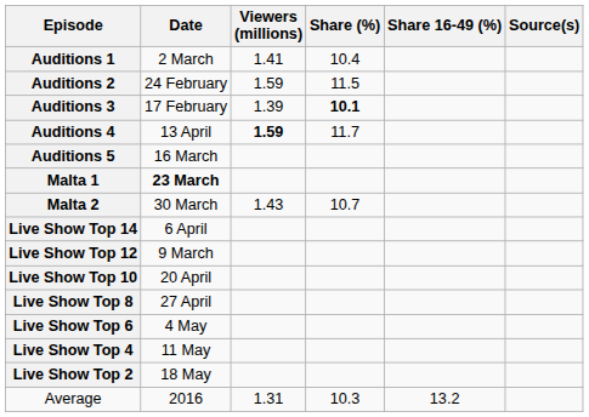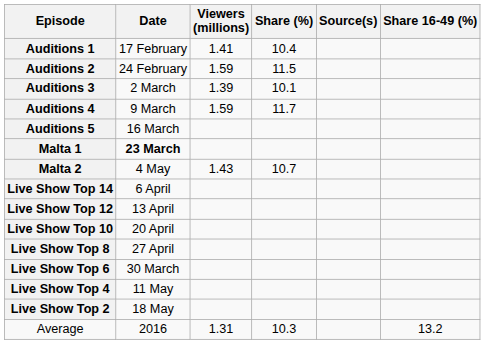 <table class="wikitable sortable" style="text-align:center">
 <tr>
 <th>Episode</th>
 <th>Date</th>
 <th>Viewers<br>(millions)</th>
 <th>Share (%)</th>
+<th>Source(s)</th>
 <th>Share 16-49 (%)</th>
-<th>Source(s)</th>
 </tr>
 <tr>
 <th scope="row">Auditions 1</th>
-<td>2 March</td>
+<td>17 February</td>
 <td>1.41</td>
 <td>10.4</td>
 <td></td>
 <td></td>
 </tr>
 <tr>
 <th scope="row">Auditions 2</th>
 <td>24 February</td>
 <td>1.59</td>
 <td>11.5</td>
 <td></td>
 <td></td>
 </tr>
 <tr>
 <th scope="row">Auditions 3</th>
-<td>17 February</td>
+<td>2 March</td>
 <td>1.39</td>
-<td><strong>10.1</strong></td>
+<td>10.1</td>
 <td></td>
 <td></td>
 </tr>
 <tr>
 <th scope="row">Auditions 4</th>
-<td>13 April</td>
-<td><strong>1.59</strong></td>
+<td>9 March</td>
+<td>1.59</td>
 <td>11.7</td>
 <td></td>
 <td></td>
 </tr>
 <tr>
 <th scope="row">Auditions 5</th>
 <td>16 March</td>
 <td></td>
 <td></td>
 <td></td>
 <td></td>
 </tr>
 <tr>
 <th scope="row">Malta 1</th>
 <td><strong>23 March</strong></td>
 <td></td>
 <td></td>
 <td></td>
 <td></td>
 </tr>
 <tr>
 <th scope="row">Malta 2</th>
-<td>30 March</td>
+<td>4 May</td>
 <td>1.43</td>
 <td>10.7</td>
 <td></td>
 <td></td>
 </tr>
 <tr>
 <th scope="row">Live Show Top 14</th>
 <td>6 April</td>
 <td></td>
 <td></td>
 <td></td>
 <td></td>
 </tr>
 <tr>
 <th scope="row">Live Show Top 12</th>
-<td>9 March</td>
+<td>13 April</td>
 <td></td>
 <td></td>
 <td></td>
 <td></td>
 </tr>
 <tr>
 <th scope="row">Live Show Top 10</th>
 <td>20 April</td>
 <td></td>
 <td></td>
 <td></td>
 <td></td>
 </tr>
 <tr>
 <th scope="row">Live Show Top 8</th>
 <td>27 April</td>
 <td></td>
 <td></td>
 <td></td>
 <td></td>
 </tr>
 <tr>
 <th scope="row">Live Show Top 6</th>
-<td>4 May</td>
+<td>30 March</td>
 <td></td>
 <td></td>
 <td></td>
 <td></td>
 </tr>
 <tr>
 <th scope="row">Live Show Top 4</th>
 <td>11 May</td>
 <td></td>
 <td></td>
 <td></td>
 <td></td>
 </tr>
 <tr>
 <th scope="row">Live Show Top 2</th>
 <td>18 May</td>
 <td></td>
 <td></td>
 <td></td>
 <td></td>
 </tr>
 <tr>
 <td>Average</td>
 <td>2016</td>
 <td>1.31</td>
 <td>10.3</td>
+<td></td>
 <td>13.2</td>
-<td></td>
 </tr>
 </table>
